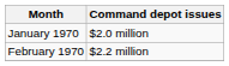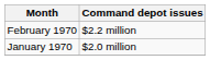 <table class="wikitable">
 <tr>
 <th>Month</th>
 <th>Command depot issues</th>
 </tr>
 <tr>
+<td>February 1970</td>
+<td>$2.2 million</td>
+</tr>
+<tr>
 <td>January 1970</td>
 <td>$2.0 million</td>
 </tr>
 <tr>
-<td>February 1970</td>
-<td>$2.2 million</td>
-</tr>
-<tr>
 </tr>
 </table>
